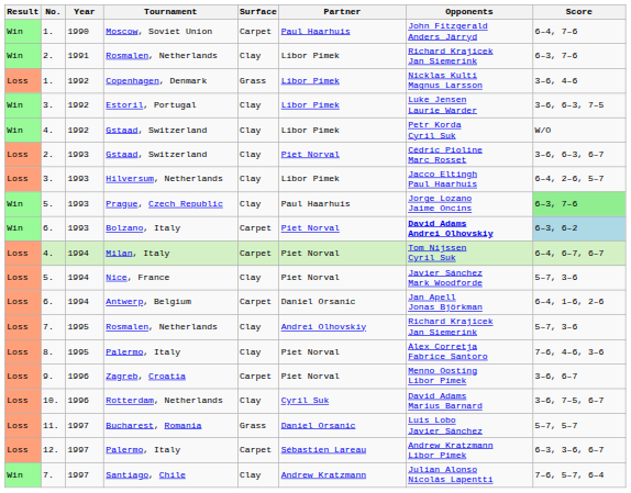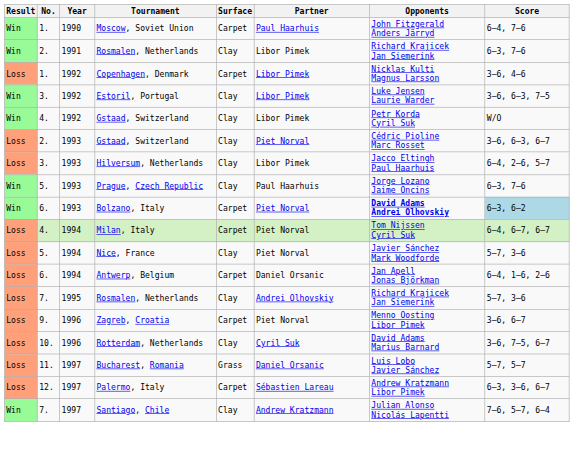 <table class=wikitable>
 <tr>
 <th style="width:40px">Result</th>
 <th style="width:30px">No.</th>
 <th style="width:50px">Year</th>
 <th style="width:190px">Tournament</th>
 <th style="width:50px">Surface</th>
 <th style="width:180px">Partner</th>
 <th style="width:180px">Opponents</th>
 <th style="width:130px">Score</th>
 </tr>
 <tr>
 <td style="background:#98fb98;">Win</td>
 <td>1.</td>
 <td>1990</td>
 <td><a href='#'>Moscow</a>, Soviet Union</td>
 <td>Carpet</td>
 <td> <a href='#'>Paul Haarhuis</a></td>
 <td> <a href='#'>John Fitzgerald</a> <br>  <a href='#'>Anders Järryd</a></td>
 <td>6–4, 7–6</td>
 </tr>
 <tr>
 <td style="background:#98fb98;">Win</td>
 <td>2.</td>
 <td>1991</td>
 <td><a href='#'>Rosmalen</a>, Netherlands</td>
 <td>Clay</td>
 <td> Libor Pimek</td>
 <td> <a href='#'>Richard Krajicek</a> <br>  <a href='#'>Jan Siemerink</a></td>
 <td>6–3, 7–6</td>
 </tr>
 <tr>
 <td style="background:#ffa07a;">Loss</td>
 <td>1.</td>
 <td>1992</td>
 <td><a href='#'>Copenhagen</a>, Denmark</td>
-<td>Grass</td>
+<td>Carpet</td>
 <td> <a href='#'>Libor Pimek</a></td>
 <td> <a href='#'>Nicklas Kulti</a> <br>  <a href='#'>Magnus Larsson</a></td>
 <td>3–6, 4–6</td>
 </tr>
 <tr>
 <td style="background:#98fb98;">Win</td>
 <td>3.</td>
 <td>1992</td>
 <td><a href='#'>Estoril</a>, Portugal</td>
 <td>Clay</td>
 <td> <a href='#'>Libor Pimek</a></td>
 <td> <a href='#'>Luke Jensen</a> <br>  <a href='#'>Laurie Warder</a></td>
 <td>3–6, 6–3, 7–5</td>
 </tr>
 <tr>
 <td style="background:#98fb98;">Win</td>
 <td>4.</td>
 <td>1992</td>
 <td><a href='#'>Gstaad</a>, Switzerland</td>
 <td>Clay</td>
 <td> Libor Pimek</td>
 <td> <a href='#'>Petr Korda</a> <br>  <a href='#'>Cyril Suk</a></td>
 <td>W/O</td>
 </tr>
 <tr>
 <td style="background:#ffa07a;">Loss</td>
 <td>2.</td>
 <td>1993</td>
 <td><a href='#'>Gstaad</a>, Switzerland</td>
 <td>Clay</td>
 <td> <a href='#'>Piet Norval</a></td>
 <td> <a href='#'>Cédric Pioline</a> <br>  <a href='#'>Marc Rosset</a></td>
 <td>3–6, 6–3, 6–7</td>
 </tr>
 <tr>
 <td style="background:#ffa07a;">Loss</td>
 <td>3.</td>
 <td>1993</td>
 <td><a href='#'>Hilversum</a>, Netherlands</td>
 <td>Clay</td>
 <td> Libor Pimek</td>
 <td> <a href='#'>Jacco Eltingh</a> <br>  <a href='#'>Paul Haarhuis</a></td>
 <td>6–4, 2–6, 5–7</td>
 </tr>
 <tr>
 <td style="background:#98fb98;">Win</td>
 <td>5.</td>
 <td>1993</td>
 <td><a href='#'>Prague</a>, <a href='#'>Czech Republic</a></td>
 <td>Clay</td>
 <td> Paul Haarhuis</td>
 <td> <a href='#'>Jorge Lozano</a> <br>  <a href='#'>Jaime Oncins</a></td>
-<td style="background: lightgreen;">6–3, 7–6</td>
+<td>6–3, 7–6</td>
 </tr>
 <tr>
 <td style="background:#98fb98;">Win</td>
 <td>6.</td>
 <td>1993</td>
 <td><a href='#'>Bolzano</a>, Italy</td>
 <td>Carpet</td>
 <td> <a href='#'>Piet Norval</a></td>
 <td><strong> <a href='#'>David Adams</a> <br>  <a href='#'>Andrei Olhovskiy</a></strong></td>
 <td style="background: lightblue;">6–3, 6–2</td>
 </tr>
 <tr style="background:#d4f1c5;">
 <td style="background:#ffa07a;">Loss</td>
 <td>4.</td>
 <td>1994</td>
 <td><a href='#'>Milan</a>, Italy</td>
 <td>Carpet</td>
 <td> Piet Norval</td>
 <td> <a href='#'>Tom Nijssen</a> <br>  <a href='#'>Cyril Suk</a></td>
 <td>6–4, 6–7, 6–7</td>
 </tr>
 <tr>
 <td style="background:#ffa07a;">Loss</td>
 <td>5.</td>
 <td>1994</td>
 <td><a href='#'>Nice</a>, France</td>
 <td>Clay</td>
 <td> Piet Norval</td>
 <td> <a href='#'>Javier Sánchez</a> <br>  <a href='#'>Mark Woodforde</a></td>
 <td>5–7, 3–6</td>
 </tr>
 <tr>
 <td style="background:#ffa07a;">Loss</td>
 <td>6.</td>
 <td>1994</td>
 <td><a href='#'>Antwerp</a>, Belgium</td>
 <td>Carpet</td>
 <td> Daniel Orsanic</td>
 <td> <a href='#'>Jan Apell</a> <br>  <a href='#'>Jonas Björkman</a></td>
 <td>6–4, 1–6, 2–6</td>
 </tr>
 <tr>
 <td style="background:#ffa07a;">Loss</td>
 <td>7.</td>
 <td>1995</td>
 <td><a href='#'>Rosmalen</a>, Netherlands</td>
 <td>Clay</td>
 <td> <a href='#'>Andrei Olhovskiy</a></td>
 <td> <a href='#'>Richard Krajicek</a> <br>  <a href='#'>Jan Siemerink</a></td>
 <td>5–7, 3–6</td>
 </tr>
 <tr>
 <td style="background:#ffa07a;">Loss</td>
-<td>8.</td>
-<td>1995</td>
-<td><a href='#'>Palermo</a>, Italy</td>
-<td>Clay</td>
-<td> Piet Norval</td>
-<td> <a href='#'>Àlex Corretja</a> <br>  <a href='#'>Fabrice Santoro</a></td>
-<td>7–6, 4–6, 3–6</td>
-</tr>
-<tr>
-<td style="background:#ffa07a;">Loss</td>
 <td>9.</td>
 <td>1996</td>
 <td><a href='#'>Zagreb</a>, <a href='#'>Croatia</a></td>
 <td>Carpet</td>
 <td> Piet Norval</td>
 <td> <a href='#'>Menno Oosting</a> <br>  <a href='#'>Libor Pimek</a></td>
 <td>3–6, 6–7</td>
 </tr>
 <tr>
 <td style="background:#ffa07a;">Loss</td>
 <td>10.</td>
 <td>1996</td>
 <td><a href='#'>Rotterdam</a>, Netherlands</td>
 <td>Clay</td>
 <td> <a href='#'>Cyril Suk</a></td>
 <td> <a href='#'>David Adams</a> <br>  <a href='#'>Marius Barnard</a></td>
 <td>3–6, 7–5, 6–7</td>
 </tr>
 <tr>
 <td style="background:#ffa07a;">Loss</td>
 <td>11.</td>
 <td>1997</td>
 <td><a href='#'>Bucharest</a>, <a href='#'>Romania</a></td>
 <td>Grass</td>
 <td> <a href='#'>Daniel Orsanic</a></td>
 <td> <a href='#'>Luis Lobo</a> <br>  <a href='#'>Javier Sánchez</a></td>
 <td>5–7, 5–7</td>
 </tr>
 <tr>
 <td style="background:#ffa07a;">Loss</td>
 <td>12.</td>
 <td>1997</td>
 <td><a href='#'>Palermo</a>, Italy</td>
 <td>Carpet</td>
 <td> <a href='#'>Sébastien Lareau</a></td>
 <td> <a href='#'>Andrew Kratzmann</a> <br>  <a href='#'>Libor Pimek</a></td>
 <td>6–3, 3–6, 6–7</td>
 </tr>
 <tr>
 <td style="background:#98fb98;">Win</td>
 <td>7.</td>
 <td>1997</td>
 <td><a href='#'>Santiago</a>, <a href='#'>Chile</a></td>
 <td>Clay</td>
 <td> <a href='#'>Andrew Kratzmann</a></td>
 <td> <a href='#'>Julian Alonso</a> <br>  <a href='#'>Nicolás Lapentti</a></td>
 <td>7–6, 5–7, 6–4</td>
 </tr>
 </table>
